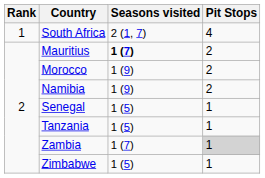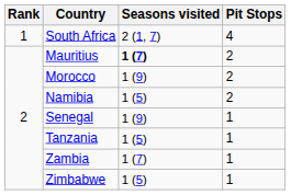 <table class="wikitable">
 <tr>
 <th>Rank</th>
 <th>Country</th>
 <th>Seasons visited</th>
 <th>Pit Stops</th>
 </tr>
 <tr>
 <td style="text-align:center;">1</td>
 <td><a href='#'>South Africa</a></td>
 <td style="font-size:95%">2 (<a href='#'>1</a>, <a href='#'>7</a>)</td>
 <td>4</td>
 </tr>
 <tr>
 <td rowspan="7" style="text-align:center;">2</td>
 <td><a href='#'>Mauritius</a></td>
 <td style="font-size:95%"><strong>1 (<a href='#'>7</a>)</strong></td>
 <td>2</td>
 </tr>
 <tr>
 <td><a href='#'>Morocco</a></td>
 <td style="font-size:95%">1 (<a href='#'>9</a>)</td>
 <td>2</td>
 </tr>
 <tr>
 <td><a href='#'>Namibia</a></td>
-<td style="font-size:95%">1 (<a href='#'>9</a>)</td>
+<td style="font-size:95%">1 (<a href='#'>5</a>)</td>
 <td>2</td>
 </tr>
 <tr>
 <td><a href='#'>Senegal</a></td>
-<td style="font-size:95%">1 (<a href='#'>5</a>)</td>
+<td style="font-size:95%">1 (<a href='#'>9</a>)</td>
 <td>1</td>
 </tr>
 <tr>
 <td><a href='#'>Tanzania</a></td>
 <td style="font-size:95%">1 (<a href='#'>5</a>)</td>
 <td>1</td>
 </tr>
 <tr>
 <td><a href='#'>Zambia</a></td>
 <td style="font-size:95%">1 (<a href='#'>7</a>)</td>
-<td style="background: lightgrey;">1</td>
+<td>1</td>
 </tr>
 <tr>
 <td><a href='#'>Zimbabwe</a></td>
 <td style="font-size:95%">1 (<a href='#'>5</a>)</td>
 <td>1</td>
 </tr>
 </table>
